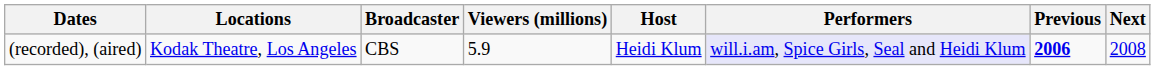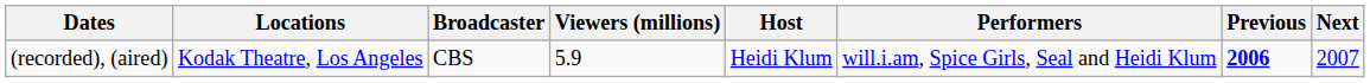 <table class="wikitable" style="font-size: 85%">
 <tr>
 <th>Dates</th>
 <th>Locations</th>
 <th>Broadcaster</th>
 <th>Viewers (millions)</th>
 <th>Host</th>
 <th>Performers</th>
 <th>Previous</th>
 <th>Next</th>
 </tr>
 <tr>
 <td> (recorded),  (aired)</td>
 <td><a href='#'>Kodak Theatre</a>, <a href='#'>Los Angeles</a></td>
 <td>CBS</td>
 <td>5.9</td>
 <td><a href='#'>Heidi Klum</a></td>
-<td style="background: lavender;"><a href='#'>will.i.am</a>, <a href='#'>Spice Girls</a>, <a href='#'>Seal</a> and <a href='#'>Heidi Klum</a></td>
+<td><a href='#'>will.i.am</a>, <a href='#'>Spice Girls</a>, <a href='#'>Seal</a> and <a href='#'>Heidi Klum</a></td>
 <td><strong><a href='#'>2006</a></strong></td>
-<td><a href='#'>2008</a></td>
+<td><a href='#'>2007</a></td>
 </tr>
 </table>
